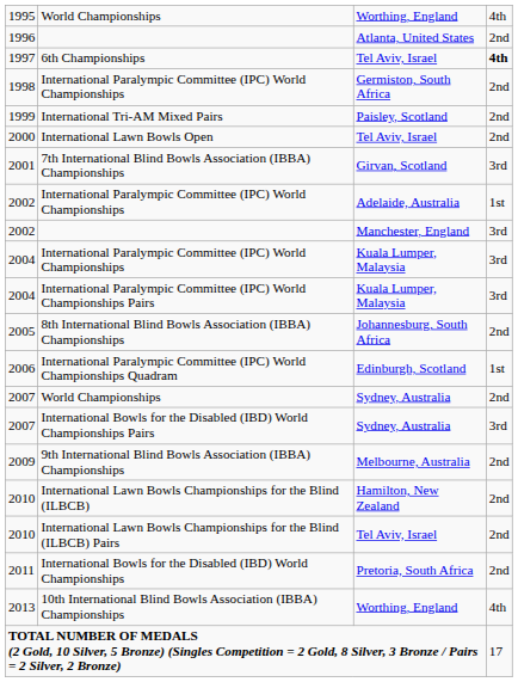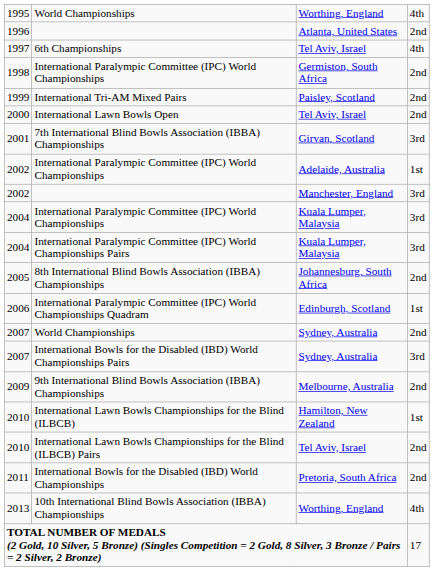 <table class="wikitable">
 <tr>
 <td>1995</td>
 <td> World Championships</td>
 <td><a href='#'>Worthing, England</a></td>
 <td>4th</td>
 </tr>
 <tr>
 <td>1996</td>
 <td></td>
 <td><a href='#'>Atlanta, United States</a></td>
 <td>2nd</td>
 </tr>
 <tr>
 <td>1997</td>
 <td>6th  Championships</td>
 <td><a href='#'>Tel Aviv, Israel</a></td>
-<td><strong>4th</strong></td>
+<td>4th</td>
 </tr>
 <tr>
 <td>1998</td>
 <td>International Paralympic Committee (IPC) World Championships</td>
 <td><a href='#'>Germiston, South Africa</a></td>
 <td>2nd</td>
 </tr>
 <tr>
 <td>1999</td>
 <td>International Tri-AM Mixed Pairs</td>
 <td><a href='#'>Paisley, Scotland</a></td>
 <td>2nd</td>
 </tr>
 <tr>
 <td>2000</td>
 <td>International Lawn Bowls Open</td>
 <td><a href='#'>Tel Aviv, Israel</a></td>
 <td>2nd</td>
 </tr>
 <tr>
 <td>2001</td>
 <td>7th International Blind Bowls Association (IBBA) Championships</td>
 <td><a href='#'>Girvan, Scotland</a></td>
 <td>3rd</td>
 </tr>
 <tr>
 <td>2002</td>
 <td>International Paralympic Committee (IPC) World Championships</td>
 <td><a href='#'>Adelaide, Australia</a></td>
 <td>1st</td>
 </tr>
 <tr>
 <td>2002</td>
 <td> </td>
 <td><a href='#'>Manchester, England</a></td>
 <td>3rd</td>
 </tr>
 <tr>
 <td>2004</td>
 <td>International Paralympic Committee (IPC) World Championships</td>
 <td><a href='#'>Kuala Lumper, Malaysia</a></td>
 <td>3rd</td>
 </tr>
 <tr>
 <td>2004</td>
 <td>International Paralympic Committee (IPC) World Championships Pairs</td>
 <td><a href='#'>Kuala Lumper, Malaysia</a></td>
 <td>3rd</td>
 </tr>
 <tr>
 <td>2005</td>
 <td>8th International Blind Bowls Association (IBBA) Championships</td>
 <td><a href='#'>Johannesburg, South Africa</a></td>
 <td>2nd</td>
 </tr>
 <tr>
 <td>2006</td>
 <td>International Paralympic Committee (IPC) World Championships Quadram</td>
 <td><a href='#'>Edinburgh, Scotland</a></td>
 <td>1st</td>
 </tr>
 <tr>
 <td>2007</td>
 <td>  World Championships</td>
 <td><a href='#'>Sydney, Australia</a></td>
 <td>2nd</td>
 </tr>
 <tr>
 <td>2007</td>
 <td>International Bowls for the Disabled (IBD) World Championships Pairs</td>
 <td><a href='#'>Sydney, Australia</a></td>
 <td>3rd</td>
 </tr>
 <tr>
 <td>2009</td>
 <td>9th International Blind Bowls Association (IBBA) Championships</td>
 <td><a href='#'>Melbourne, Australia</a></td>
 <td>2nd</td>
 </tr>
 <tr>
 <td>2010</td>
 <td>International Lawn Bowls Championships for the Blind (ILBCB)</td>
 <td><a href='#'>Hamilton, New Zealand</a></td>
-<td>2nd</td>
+<td>1st</td>
 </tr>
 <tr>
 <td>2010</td>
 <td>International Lawn Bowls Championships for the Blind (ILBCB) Pairs</td>
 <td><a href='#'>Tel Aviv, Israel</a></td>
 <td>2nd</td>
 </tr>
 <tr>
 <td>2011</td>
 <td>International Bowls for the Disabled (IBD) World Championships</td>
 <td><a href='#'>Pretoria, South Africa</a></td>
 <td>2nd</td>
 </tr>
 <tr>
 <td>2013</td>
 <td>10th International Blind Bowls Association (IBBA) Championships</td>
 <td><a href='#'>Worthing, England</a></td>
 <td>4th</td>
 </tr>
 <tr>
 <td colspan="3"><strong>TOTAL NUMBER OF MEDALS</strong><br><strong><em>(2 Gold, 10 Silver, 5 Bronze)<strong> (Singles Competition = 2 Gold, 8 Silver, 3 Bronze / Pairs = 2 Silver, 2 Bronze)<em></td>
 <td></strong>17<strong></td>
 </tr>
 </table>
